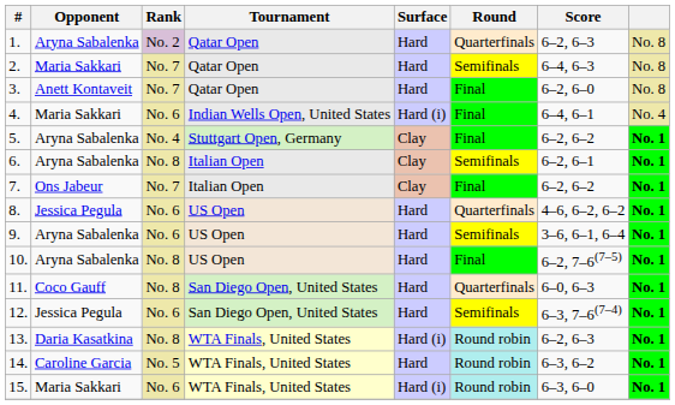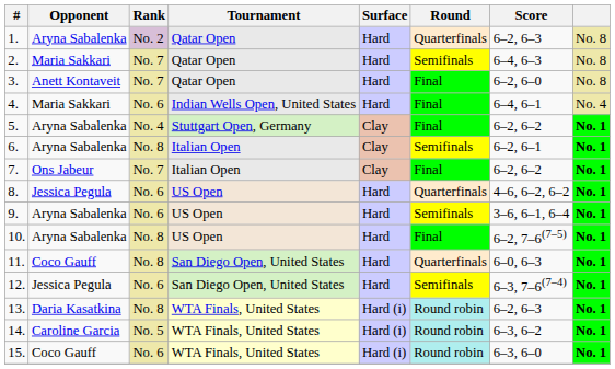 <table class="wikitable sortable">
 <tr>
 <th>#</th>
 <th>Opponent</th>
 <th>Rank</th>
 <th>Tournament</th>
 <th>Surface</th>
 <th>Round</th>
 <th>Score</th>
 <th></th>
 </tr>
 <tr>
 <td>1.</td>
 <td> <a href='#'>Aryna Sabalenka</a></td>
 <td bgcolor=thistle>No. 2</td>
 <td bgcolor=e9e9e9><a href='#'>Qatar Open</a></td>
 <td bgcolor=ccccff>Hard</td>
 <td bgcolor=ffebcd>Quarterfinals</td>
 <td>6–2, 6–3</td>
 <td bgcolor=eee8aa>No. 8</td>
 </tr>
 <tr>
 <td>2.</td>
 <td> <a href='#'>Maria Sakkari</a></td>
 <td bgcolor=eee8aa>No. 7</td>
 <td bgcolor=e9e9e9>Qatar Open</td>
 <td bgcolor=ccccff>Hard</td>
 <td bgcolor=yellow>Semifinals</td>
 <td>6–4, 6–3</td>
 <td bgcolor=eee8aa>No. 8</td>
 </tr>
 <tr>
 <td>3.</td>
 <td> <a href='#'>Anett Kontaveit</a></td>
 <td bgcolor=eee8aa>No. 7</td>
 <td bgcolor=e9e9e9>Qatar Open</td>
 <td bgcolor=ccccff>Hard</td>
 <td bgcolor=lime>Final</td>
 <td>6–2, 6–0</td>
 <td bgcolor=eee8aa>No. 8</td>
 </tr>
 <tr>
 <td>4.</td>
 <td> Maria Sakkari</td>
 <td bgcolor=eee8aa>No. 6</td>
 <td bgcolor=e9e9e9><a href='#'>Indian Wells Open</a>, United States</td>
-<td bgcolor=ccccff>Hard (i)</td>
+<td bgcolor=ccccff>Hard</td>
 <td bgcolor=lime>Final</td>
 <td>6–4, 6–1</td>
 <td bgcolor=eee8aa>No. 4</td>
 </tr>
 <tr>
 <td>5.</td>
 <td> Aryna Sabalenka</td>
 <td bgcolor=eee8aa>No. 4</td>
 <td bgcolor=d4f1c5><a href='#'>Stuttgart Open</a>, Germany</td>
 <td bgcolor=ebc2af>Clay</td>
 <td bgcolor=lime>Final</td>
 <td>6–2, 6–2</td>
 <td bgcolor=lime><strong>No. 1</strong></td>
 </tr>
 <tr>
 <td>6.</td>
 <td> Aryna Sabalenka</td>
 <td bgcolor=eee8aa>No. 8</td>
 <td bgcolor=e9e9e9><a href='#'>Italian Open</a></td>
 <td bgcolor=ebc2af>Clay</td>
 <td bgcolor=yellow>Semifinals</td>
 <td>6–2, 6–1</td>
 <td bgcolor=lime><strong>No. 1</strong></td>
 </tr>
 <tr>
 <td>7.</td>
 <td> <a href='#'>Ons Jabeur</a></td>
 <td bgcolor=eee8aa>No. 7</td>
 <td bgcolor=e9e9e9>Italian Open</td>
 <td bgcolor=ebc2af>Clay</td>
 <td bgcolor=lime>Final</td>
 <td>6–2, 6–2</td>
 <td bgcolor=lime><strong>No. 1</strong></td>
 </tr>
 <tr>
 <td>8.</td>
 <td> <a href='#'>Jessica Pegula</a></td>
 <td bgcolor=eee8aa>No. 6</td>
 <td bgcolor=f3e6d7><a href='#'>US Open</a></td>
 <td bgcolor=ccccff>Hard</td>
 <td bgcolor=ffebcd>Quarterfinals</td>
 <td>4–6, 6–2, 6–2</td>
 <td bgcolor=lime><strong>No. 1</strong></td>
 </tr>
 <tr>
 <td>9.</td>
 <td> Aryna Sabalenka</td>
 <td bgcolor=eee8aa>No. 6</td>
 <td bgcolor=f3e6d7>US Open</td>
 <td bgcolor=ccccff>Hard</td>
 <td bgcolor=yellow>Semifinals</td>
 <td>3–6, 6–1, 6–4</td>
 <td bgcolor=lime><strong>No. 1</strong></td>
 </tr>
 <tr>
 <td>10.</td>
 <td> Aryna Sabalenka</td>
 <td bgcolor=eee8aa>No. 8</td>
 <td bgcolor=f3e6d7>US Open</td>
 <td bgcolor=ccccff>Hard</td>
 <td bgcolor=lime>Final</td>
 <td>6–2, 7–6<sup>(7–5)</sup></td>
 <td bgcolor=lime><strong>No. 1</strong></td>
 </tr>
 <tr>
 <td>11.</td>
 <td> <a href='#'>Coco Gauff</a></td>
 <td bgcolor=eee8aa>No. 8</td>
 <td bgcolor=d4f1c5><a href='#'>San Diego Open</a>, United States</td>
 <td bgcolor=ccccff>Hard</td>
 <td bgcolor=ffebcd>Quarterfinals</td>
 <td>6–0, 6–3</td>
 <td bgcolor=lime><strong>No. 1</strong></td>
 </tr>
 <tr>
 <td>12.</td>
 <td> Jessica Pegula</td>
 <td bgcolor=eee8aa>No. 6</td>
 <td bgcolor=d4f1c5>San Diego Open, United States</td>
 <td bgcolor=ccccff>Hard</td>
 <td bgcolor=yellow>Semifinals</td>
 <td>6–3, 7–6<sup>(7–4)</sup></td>
 <td bgcolor=lime><strong>No. 1</strong></td>
 </tr>
 <tr>
 <td>13.</td>
 <td> <a href='#'>Daria Kasatkina</a></td>
 <td bgcolor=eee8aa>No. 8</td>
 <td bgcolor=ffffcc><a href='#'>WTA Finals</a>, United States</td>
 <td bgcolor=ccccff>Hard (i)</td>
 <td bgcolor=afeeee>Round robin</td>
 <td>6–2, 6–3</td>
 <td bgcolor=lime><strong>No. 1</strong></td>
 </tr>
 <tr>
 <td>14.</td>
 <td> <a href='#'>Caroline Garcia</a></td>
 <td bgcolor=eee8aa>No. 5</td>
 <td bgcolor=ffffcc>WTA Finals, United States</td>
-<td bgcolor=ccccff>Hard</td>
+<td bgcolor=ccccff>Hard (i)</td>
 <td bgcolor=afeeee>Round robin</td>
 <td>6–3, 6–2</td>
 <td bgcolor=lime><strong>No. 1</strong></td>
 </tr>
 <tr>
 <td>15.</td>
-<td> Maria Sakkari</td>
+<td> Coco Gauff</td>
 <td bgcolor=eee8aa>No. 6</td>
 <td bgcolor=ffffcc>WTA Finals, United States</td>
 <td bgcolor=ccccff>Hard (i)</td>
 <td bgcolor=afeeee>Round robin</td>
 <td>6–3, 6–0</td>
 <td bgcolor=lime><strong>No. 1</strong></td>
 </tr>
 <tr>
 </tr>
 </table>
